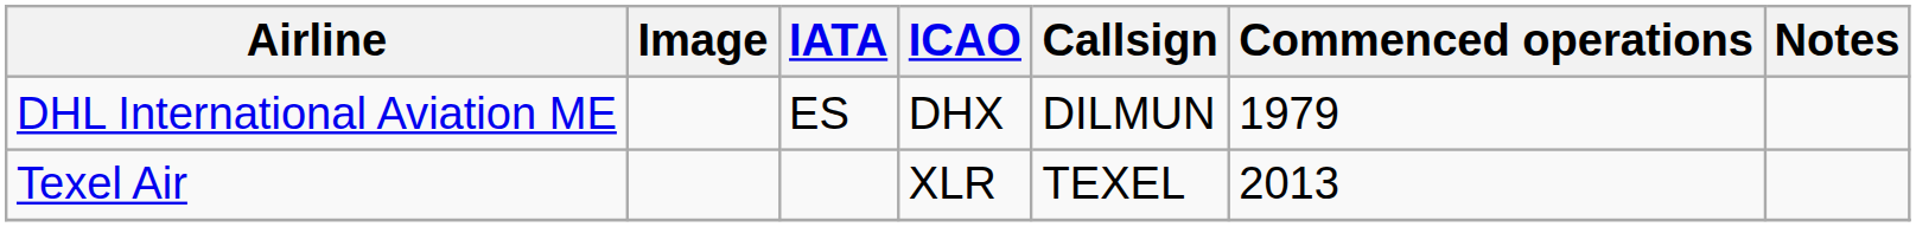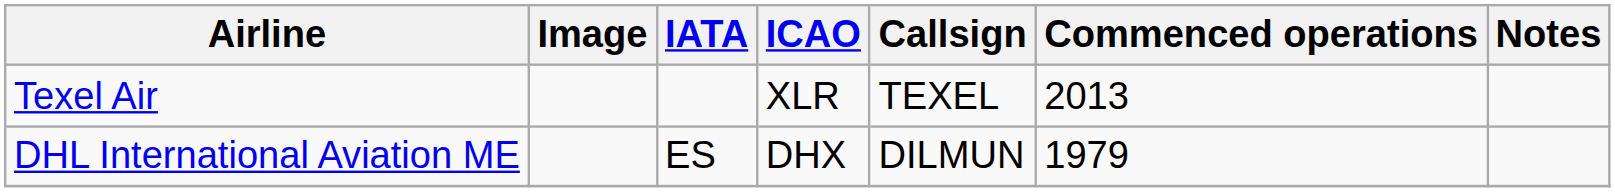 <table class="wikitable sortable">
 <tr valign="middle">
 <th>Airline</th>
 <th>Image</th>
 <th><a href='#'>IATA</a></th>
 <th><a href='#'>ICAO</a></th>
 <th>Callsign</th>
 <th>Commenced operations</th>
 <th>Notes</th>
 </tr>
 <tr>
+<td><a href='#'>Texel Air</a></td>
+<td></td>
+<td></td>
+<td>XLR</td>
+<td>TEXEL</td>
+<td>2013</td>
+<td></td>
+</tr>
+<tr>
 <td><a href='#'>DHL International Aviation ME</a></td>
 <td></td>
 <td>ES</td>
 <td>DHX</td>
 <td>DILMUN</td>
 <td>1979</td>
 <td></td>
 </tr>
 <tr>
-<td><a href='#'>Texel Air</a></td>
-<td></td>
-<td></td>
-<td>XLR</td>
-<td>TEXEL</td>
-<td>2013</td>
-<td></td>
-</tr>
-<tr>
 </tr>
 </table>
